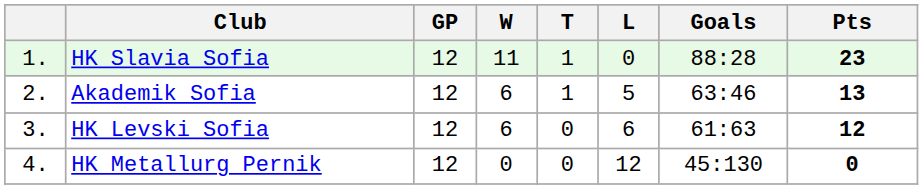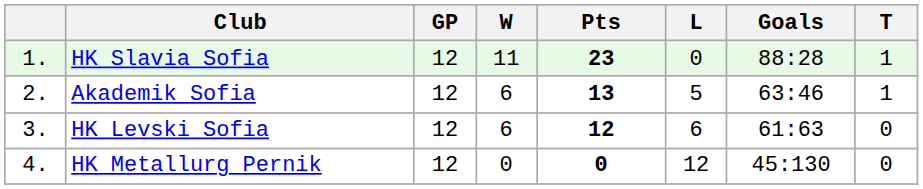 <table class="wikitable">
 <tr>
 <th width="30"></th>
 <th width="200">Club</th>
 <th width="30">GP</th>
 <th width="30">W</th>
-<th width="30">T</th>
+<th width="70">Pts</th>
 <th width="30">L</th>
 <th width="70">Goals</th>
-<th width="70">Pts</th>
+<th width="30">T</th>
 </tr>
 <tr bgcolor="#e6fae6" align="center">
 <td>1.</td>
 <td align="left"><a href='#'>HK Slavia Sofia</a></td>
 <td>12</td>
 <td>11</td>
-<td>1</td>
+<td><strong>23</strong></td>
 <td>0</td>
 <td>88:28</td>
-<td><strong>23</strong></td>
+<td>1</td>
 </tr>
 <tr bgcolor="#FFFFFF" align="center">
 <td>2.</td>
 <td align="left"><a href='#'>Akademik Sofia</a></td>
 <td>12</td>
 <td>6</td>
-<td>1</td>
+<td><strong>13</strong></td>
 <td>5</td>
 <td>63:46</td>
-<td><strong>13</strong></td>
+<td>1</td>
 </tr>
 <tr bgcolor="#FFFFFF" align="center">
 <td>3.</td>
 <td align="left"><a href='#'>HK Levski Sofia</a></td>
 <td>12</td>
 <td>6</td>
-<td>0</td>
+<td><strong>12</strong></td>
 <td>6</td>
 <td>61:63</td>
-<td><strong>12</strong></td>
+<td>0</td>
 </tr>
 <tr bgcolor="#FFFFFF" align="center">
 <td>4.</td>
 <td align="left"><a href='#'>HK Metallurg Pernik</a></td>
 <td>12</td>
 <td>0</td>
-<td>0</td>
+<td><strong>0</strong></td>
 <td>12</td>
 <td>45:130</td>
-<td><strong>0</strong></td>
+<td>0</td>
 </tr>
 </table>
